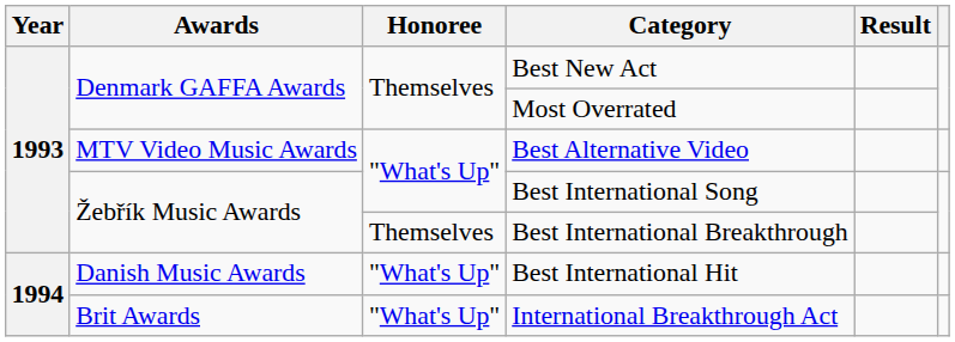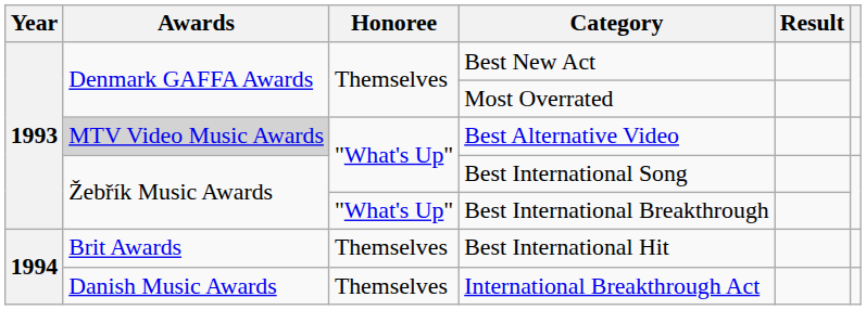 <table class="wikitable">
 <tr>
 <th scope="col">Year</th>
 <th scope="col">Awards</th>
 <th scope="col">Honoree</th>
 <th scope="col">Category</th>
 <th scope="col">Result</th>
 <th scope="col"></th>
 </tr>
 <tr>
 <th scope="row" rowspan="5">1993</th>
 <td rowspan="2"><a href='#'>Denmark GAFFA Awards</a></td>
 <td rowspan="2">Themselves</td>
 <td>Best New Act</td>
 <td></td>
 <td rowspan="2"></td>
 </tr>
 <tr>
 <td>Most Overrated</td>
 <td></td>
 </tr>
 <tr>
-<td><a href='#'>MTV Video Music Awards</a></td>
+<td style="background: lightgrey;"><a href='#'>MTV Video Music Awards</a></td>
 <td rowspan="2">"<a href='#'>What's Up</a>"</td>
 <td><a href='#'>Best Alternative Video</a></td>
 <td></td>
 </tr>
 <tr>
 <td rowspan="2">Žebřík Music Awards</td>
 <td>Best International Song</td>
 <td></td>
 <td rowspan="2"></td>
 </tr>
 <tr>
-<td>Themselves</td>
+<td>"<a href='#'>What's Up</a>"</td>
 <td>Best International Breakthrough</td>
 <td></td>
 </tr>
 <tr>
 <th scope="row" rowspan="2">1994</th>
-<td><a href='#'>Danish Music Awards</a></td>
-<td>"<a href='#'>What's Up</a>"</td>
+<td><a href='#'>Brit Awards</a></td>
+<td>Themselves</td>
 <td>Best International Hit</td>
 <td></td>
 <td></td>
 </tr>
 <tr>
-<td><a href='#'>Brit Awards</a></td>
-<td>"<a href='#'>What's Up</a>"</td>
+<td><a href='#'>Danish Music Awards</a></td>
+<td>Themselves</td>
 <td><a href='#'>International Breakthrough Act</a></td>
 <td></td>
 </tr>
 </table>
